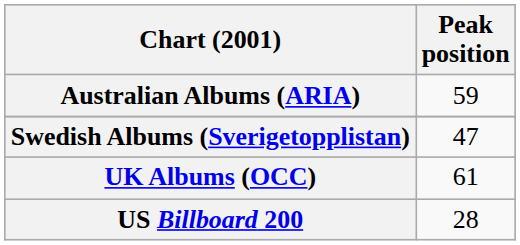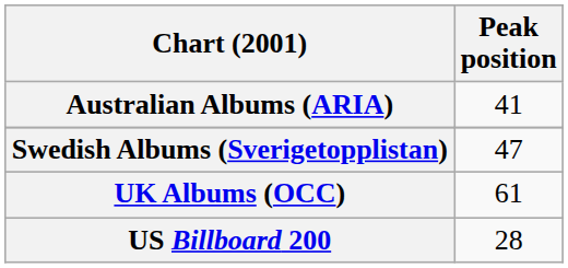 <table class="wikitable sortable plainrowheaders">
 <tr>
 <th>Chart (2001)</th>
 <th>Peak<br>position</th>
 </tr>
 <tr>
 <th scope="row">Australian Albums (<a href='#'>ARIA</a>)</th>
-<td align="center">59</td>
+<td align="center">41</td>
 </tr>
 <tr>
 </tr>
 <tr>
 </tr>
 <tr>
 <th scope="row">Swedish Albums (<a href='#'>Sverigetopplistan</a>)</th>
 <td align="center">47</td>
 </tr>
 <tr>
 <th scope="row"><a href='#'>UK Albums</a> (<a href='#'>OCC</a>)</th>
 <td align="center">61</td>
 </tr>
 <tr>
 <th scope="row">US <a href='#'><em>Billboard</em> 200</a></th>
 <td align="center">28</td>
 </tr>
 </table>
